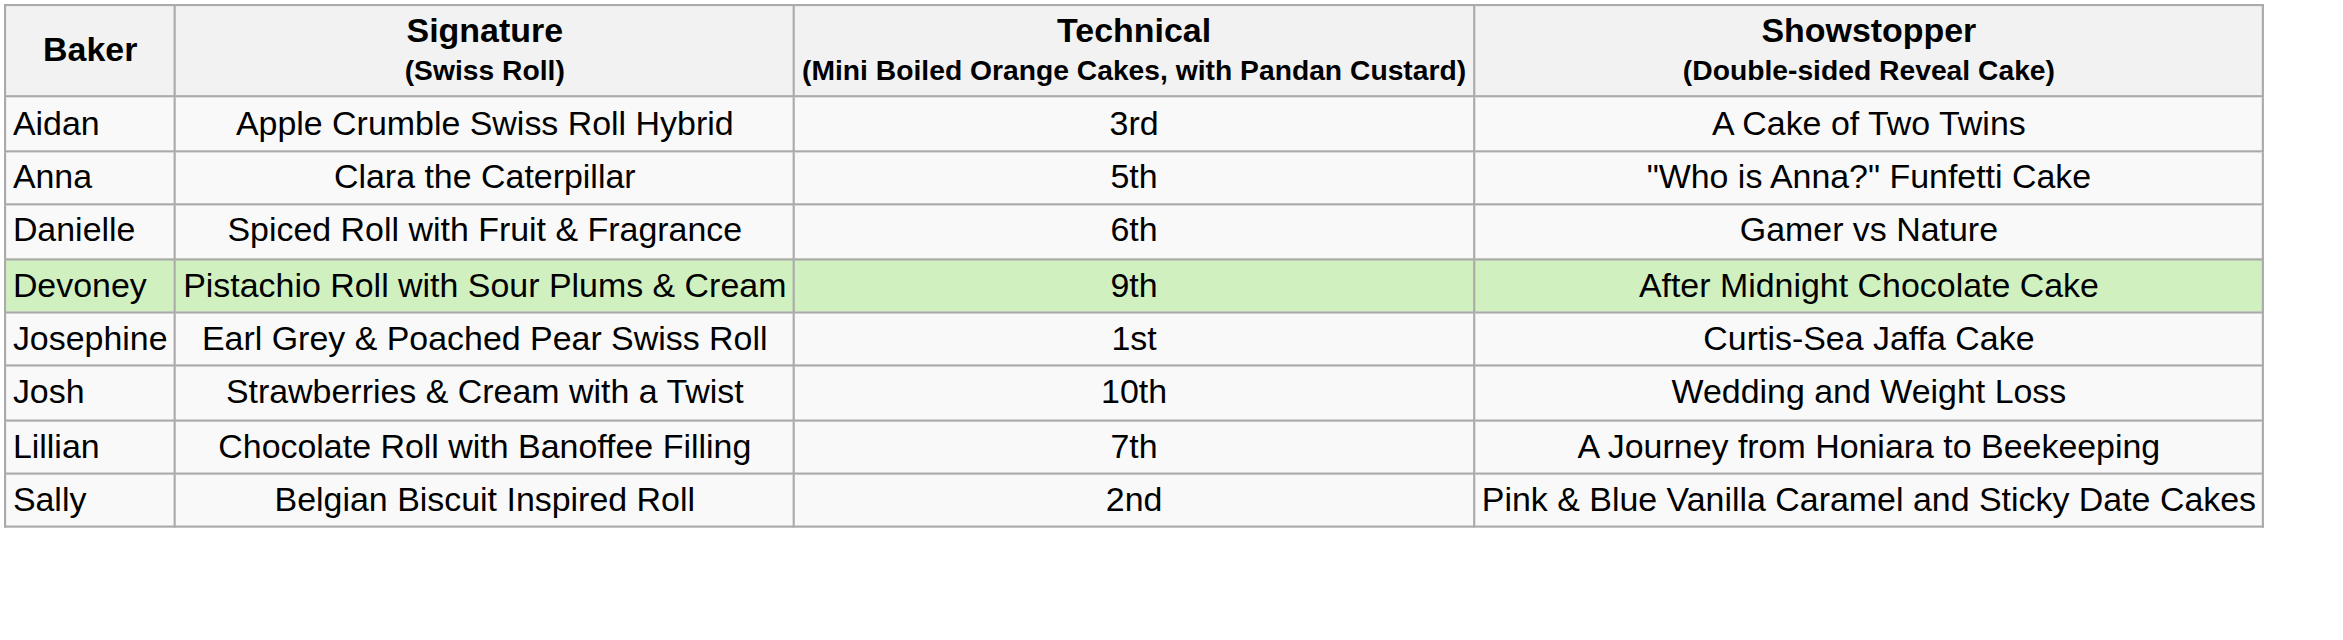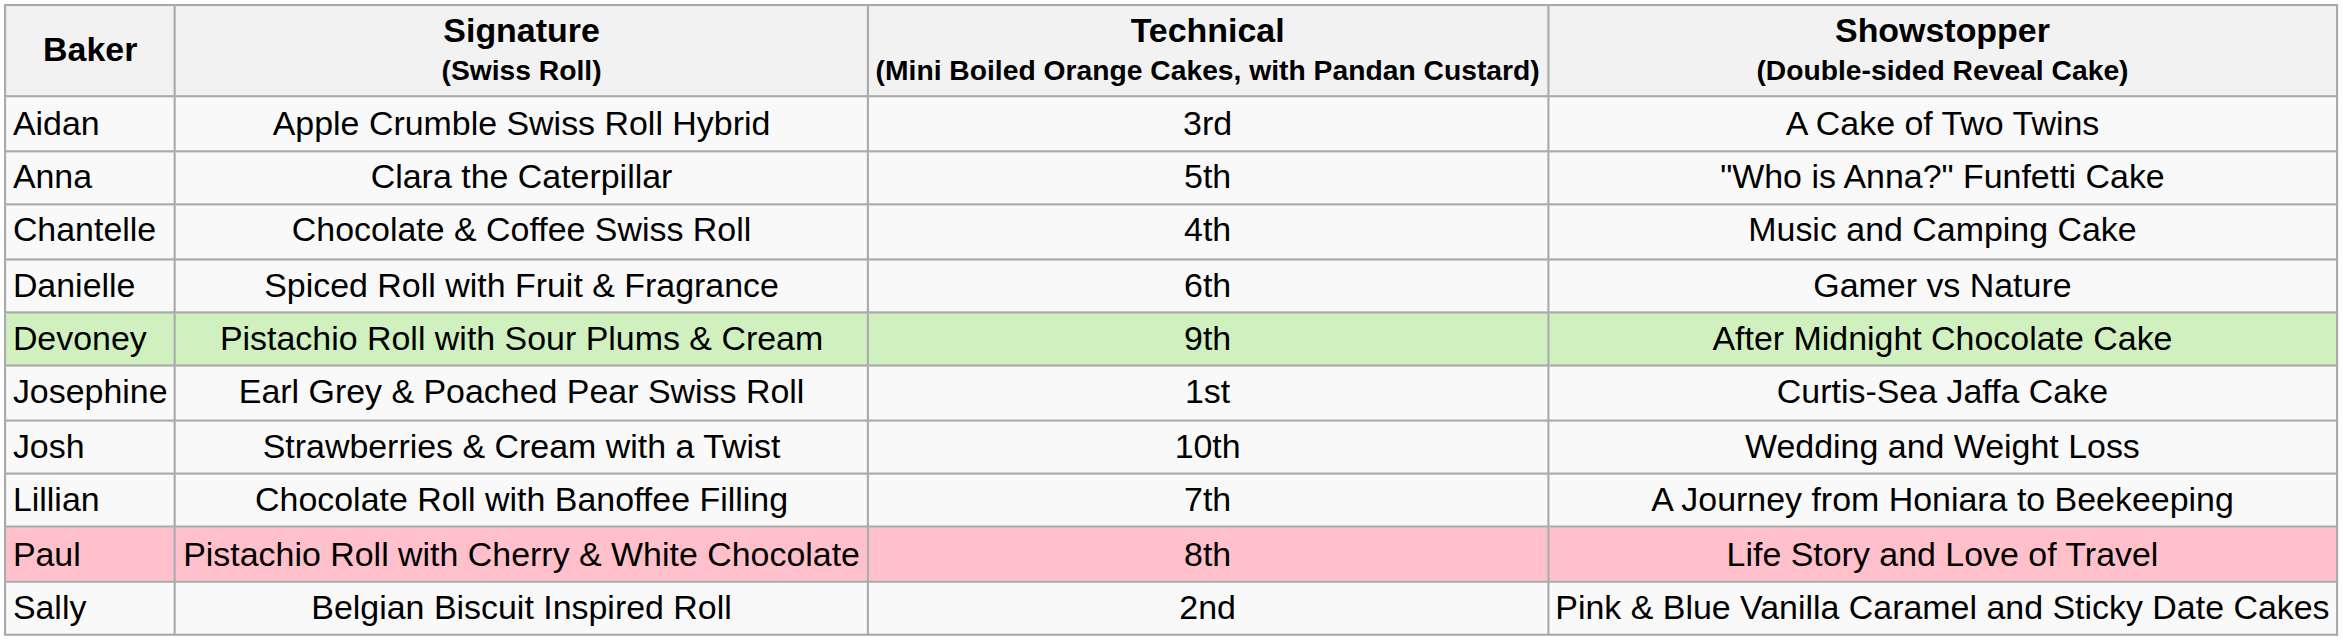 <table class="wikitable" style="text-align:center;">
 <tr>
 <th>Baker</th>
 <th>Signature<br><small>(Swiss Roll)</small></th>
 <th>Technical<br><small>(Mini Boiled Orange Cakes, with Pandan Custard)</small></th>
 <th>Showstopper<br><small>(Double-sided Reveal Cake)</small></th>
 </tr>
 <tr>
 <td align="left">Aidan</td>
 <td>Apple Crumble Swiss Roll Hybrid</td>
 <td>3rd</td>
 <td>A Cake of Two Twins</td>
 </tr>
 <tr>
 <td align="left">Anna</td>
 <td>Clara the Caterpillar</td>
 <td>5th</td>
 <td>"Who is Anna?" Funfetti Cake</td>
+</tr>
+<tr>
+<td align="left">Chantelle</td>
+<td>Chocolate & Coffee Swiss Roll</td>
+<td>4th</td>
+<td>Music and Camping Cake</td>
 </tr>
 <tr>
 <td align="left">Danielle</td>
 <td>Spiced Roll with Fruit & Fragrance</td>
 <td>6th</td>
 <td>Gamer vs Nature</td>
 </tr>
 <tr style="background:#d0f0c0;">
 <td align="left">Devoney</td>
 <td>Pistachio Roll with Sour Plums & Cream</td>
 <td>9th</td>
 <td>After Midnight Chocolate Cake</td>
 </tr>
 <tr>
 <td align="left">Josephine</td>
 <td>Earl Grey & Poached Pear Swiss Roll</td>
 <td>1st</td>
 <td>Curtis-Sea Jaffa Cake</td>
 </tr>
 <tr>
 <td align="left">Josh</td>
 <td>Strawberries & Cream with a Twist</td>
 <td>10th</td>
 <td>Wedding and Weight Loss</td>
 </tr>
 <tr>
 <td align="left">Lillian</td>
 <td>Chocolate Roll with Banoffee Filling</td>
 <td>7th</td>
 <td>A Journey from Honiara to Beekeeping</td>
 </tr>
+<tr style="background:pink;">
+<td align="left">Paul</td>
+<td>Pistachio Roll with Cherry & White Chocolate</td>
+<td>8th</td>
+<td>Life Story and Love of Travel</td>
+</tr>
 <tr>
 <td align="left">Sally</td>
 <td>Belgian Biscuit Inspired Roll</td>
 <td>2nd</td>
 <td>Pink & Blue Vanilla Caramel and Sticky Date Cakes</td>
 </tr>
 </table>
